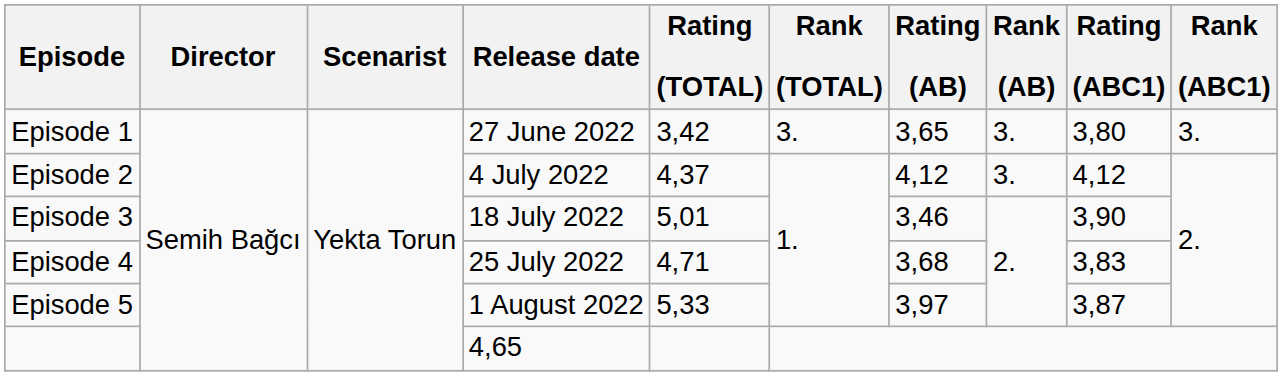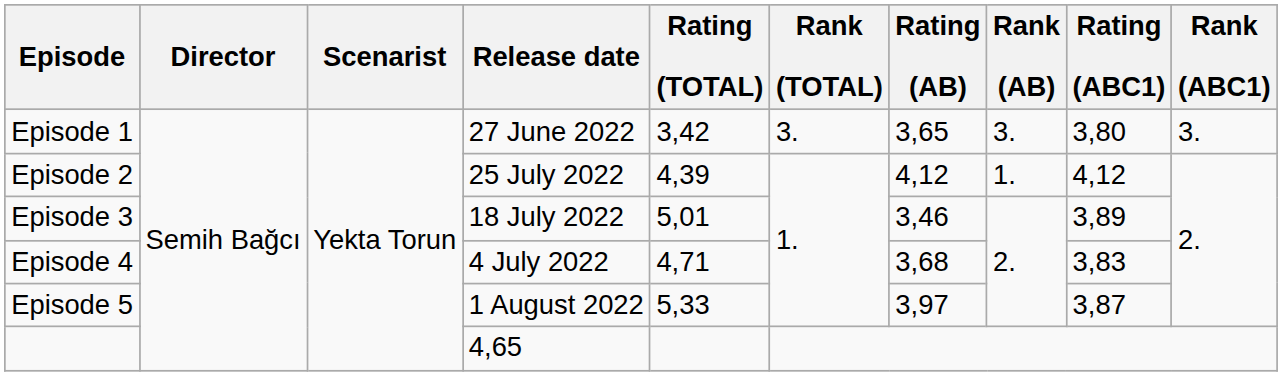 <table class="wikitable">
 <tr>
 <th>Episode</th>
 <th>Director</th>
 <th>Scenarist</th>
 <th>Release date</th>
 <th>Rating<br><br>(TOTAL)</th>
 <th>Rank<br><br>(TOTAL)</th>
 <th>Rating<br><br>(AB)</th>
 <th>Rank<br><br>(AB)</th>
 <th>Rating<br><br>(ABC1)</th>
 <th>Rank<br><br>(ABC1)</th>
 </tr>
 <tr>
 <td>Episode 1</td>
 <td rowspan="6">Semih Bağcı</td>
 <td rowspan="6">Yekta Torun</td>
 <td>27 June 2022</td>
 <td>3,42</td>
 <td>3.</td>
 <td>3,65</td>
 <td>3.</td>
 <td>3,80</td>
 <td>3.</td>
 </tr>
 <tr>
 <td>Episode 2</td>
-<td>4 July 2022</td>
-<td>4,37</td>
+<td>25 July 2022</td>
+<td>4,39</td>
 <td rowspan="4">1.</td>
 <td>4,12</td>
-<td>3.</td>
+<td>1.</td>
 <td>4,12</td>
 <td rowspan="4">2.</td>
 </tr>
 <tr>
 <td>Episode 3</td>
 <td>18 July 2022</td>
 <td>5,01</td>
 <td>3,46</td>
 <td rowspan="3">2.</td>
-<td>3,90</td>
+<td>3,89</td>
 </tr>
 <tr>
 <td>Episode 4</td>
-<td>25 July 2022</td>
+<td>4 July 2022</td>
 <td>4,71</td>
 <td>3,68</td>
 <td>3,83</td>
 </tr>
 <tr>
 <td>Episode 5</td>
 <td>1 August 2022</td>
 <td>5,33</td>
 <td>3,97</td>
 <td>3,87</td>
 </tr>
 <tr |3,73>
 <td></td>
 <td>4,65</td>
 <td></td>
 </tr>
 </table>
